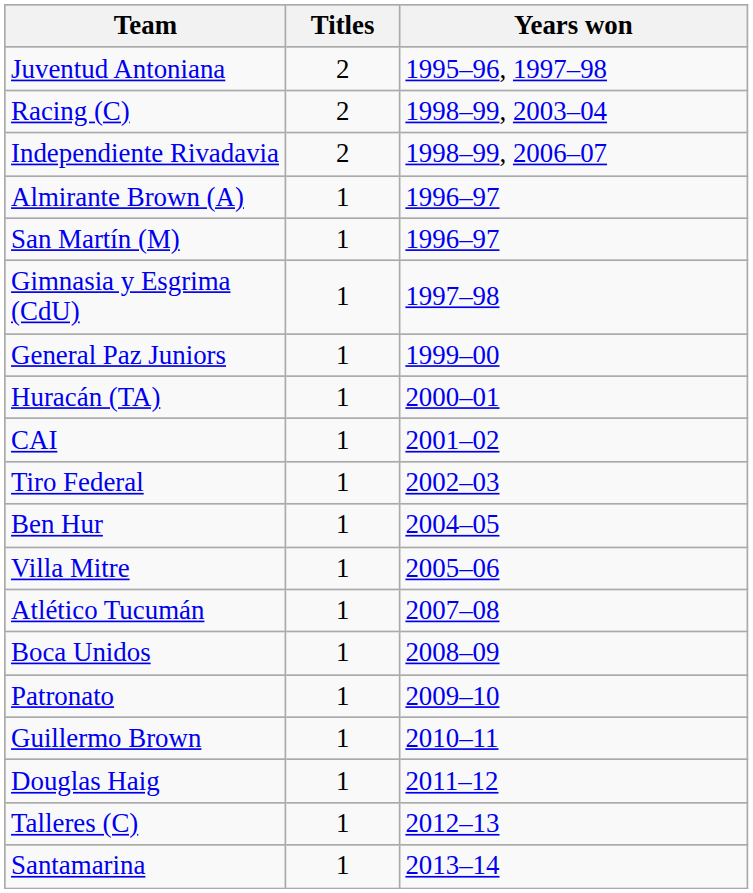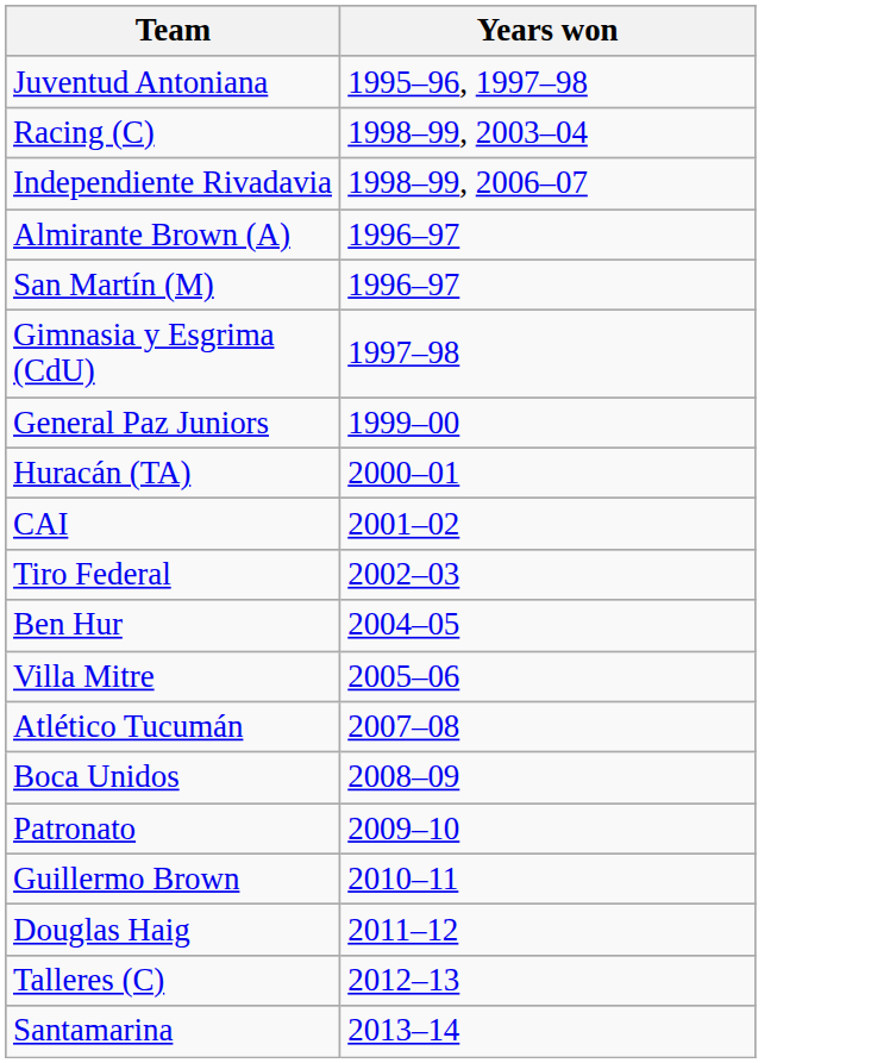 <table class="wikitable sortable">
 <tr>
 <th width=160px>Team</th>
-<th width=60px>Titles</th>
 <th width=200px>Years won</th>
 </tr>
 <tr>
 <td><a href='#'>Juventud Antoniana</a></td>
-<td align=center>2</td>
 <td><a href='#'>1995–96</a>, <a href='#'>1997–98</a></td>
 </tr>
 <tr>
 <td><a href='#'>Racing (C)</a></td>
-<td align=center>2</td>
 <td><a href='#'>1998–99</a>, <a href='#'>2003–04</a></td>
 </tr>
 <tr>
 <td><a href='#'>Independiente Rivadavia</a></td>
-<td align=center>2</td>
 <td><a href='#'>1998–99</a>, <a href='#'>2006–07</a></td>
 </tr>
 <tr>
 <td><a href='#'>Almirante Brown (A)</a></td>
-<td align=center>1</td>
 <td><a href='#'>1996–97</a></td>
 </tr>
 <tr>
 <td><a href='#'>San Martín (M)</a></td>
-<td align=center>1</td>
 <td><a href='#'>1996–97</a></td>
 </tr>
 <tr>
 <td><a href='#'>Gimnasia y Esgrima (CdU)</a></td>
-<td align=center>1</td>
 <td><a href='#'>1997–98</a></td>
 </tr>
 <tr>
 <td><a href='#'>General Paz Juniors</a></td>
-<td align=center>1</td>
 <td><a href='#'>1999–00</a></td>
 </tr>
 <tr>
 <td><a href='#'>Huracán (TA)</a></td>
-<td align=center>1</td>
 <td><a href='#'>2000–01</a></td>
 </tr>
 <tr>
 <td><a href='#'>CAI</a></td>
-<td align=center>1</td>
 <td><a href='#'>2001–02</a></td>
 </tr>
 <tr>
 <td><a href='#'>Tiro Federal</a></td>
-<td align=center>1</td>
 <td><a href='#'>2002–03</a></td>
 </tr>
 <tr>
 <td><a href='#'>Ben Hur</a></td>
-<td align=center>1</td>
 <td><a href='#'>2004–05</a></td>
 </tr>
 <tr>
 <td><a href='#'>Villa Mitre</a></td>
-<td align=center>1</td>
 <td><a href='#'>2005–06</a></td>
 </tr>
 <tr>
 <td><a href='#'>Atlético Tucumán</a></td>
-<td align=center>1</td>
 <td><a href='#'>2007–08</a></td>
 </tr>
 <tr>
 <td><a href='#'>Boca Unidos</a></td>
-<td align=center>1</td>
 <td><a href='#'>2008–09</a></td>
 </tr>
 <tr>
 <td><a href='#'>Patronato</a></td>
-<td align=center>1</td>
 <td><a href='#'>2009–10</a></td>
 </tr>
 <tr>
 <td><a href='#'>Guillermo Brown</a></td>
-<td align=center>1</td>
 <td><a href='#'>2010–11</a></td>
 </tr>
 <tr>
 <td><a href='#'>Douglas Haig</a></td>
-<td align=center>1</td>
 <td><a href='#'>2011–12</a></td>
 </tr>
 <tr>
 <td><a href='#'>Talleres (C)</a></td>
-<td align=center>1</td>
 <td><a href='#'>2012–13</a></td>
 </tr>
 <tr>
 <td><a href='#'>Santamarina</a></td>
-<td align=center>1</td>
 <td><a href='#'>2013–14</a></td>
 </tr>
 </table>
